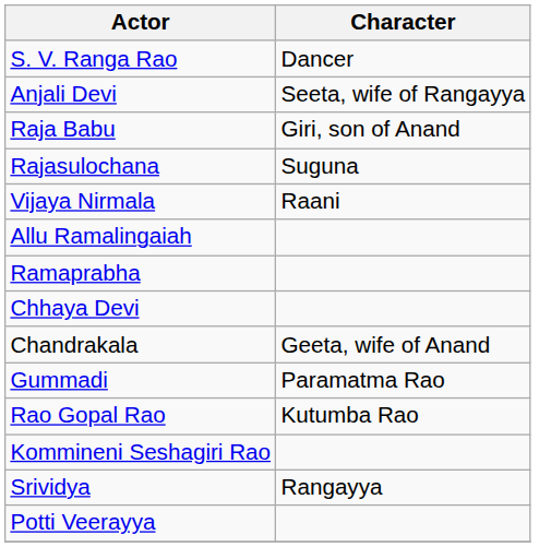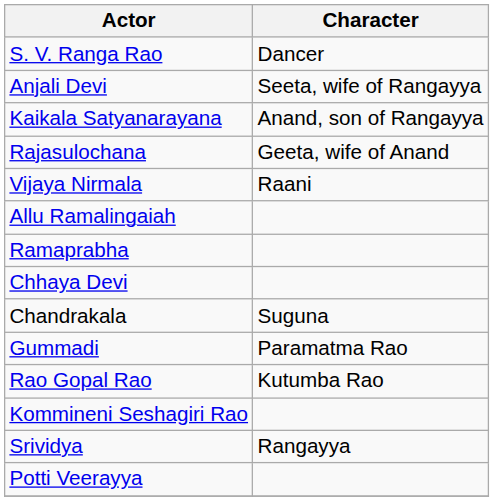 <table class="wikitable">
 <tr>
 <th>Actor</th>
 <th>Character</th>
 </tr>
 <tr>
 <td><a href='#'>S. V. Ranga Rao</a></td>
 <td>Dancer</td>
 </tr>
 <tr>
 <td><a href='#'>Anjali Devi</a></td>
 <td>Seeta, wife of Rangayya</td>
 </tr>
 <tr>
-<td><a href='#'>Raja Babu</a></td>
-<td>Giri, son of Anand</td>
+<td><a href='#'>Kaikala Satyanarayana</a></td>
+<td>Anand, son of Rangayya</td>
 </tr>
 <tr>
 <td><a href='#'>Rajasulochana</a></td>
-<td>Suguna</td>
+<td>Geeta, wife of Anand</td>
 </tr>
 <tr>
 <td><a href='#'>Vijaya Nirmala</a></td>
 <td>Raani</td>
 </tr>
 <tr>
 <td><a href='#'>Allu Ramalingaiah</a></td>
 <td></td>
 </tr>
 <tr>
 <td><a href='#'>Ramaprabha</a></td>
 <td></td>
 </tr>
 <tr>
 <td><a href='#'>Chhaya Devi</a></td>
 <td></td>
 </tr>
 <tr>
 <td>Chandrakala</td>
-<td>Geeta, wife of Anand</td>
+<td>Suguna</td>
 </tr>
 <tr>
 <td><a href='#'>Gummadi</a></td>
 <td>Paramatma Rao</td>
 </tr>
 <tr>
 <td><a href='#'>Rao Gopal Rao</a></td>
 <td>Kutumba Rao</td>
 </tr>
 <tr>
 <td><a href='#'>Kommineni Seshagiri Rao</a></td>
 <td></td>
 </tr>
 <tr>
 <td><a href='#'>Srividya</a></td>
 <td>Rangayya</td>
 </tr>
 <tr>
 <td><a href='#'>Potti Veerayya</a></td>
 <td></td>
 </tr>
 <tr>
 </tr>
 </table>
